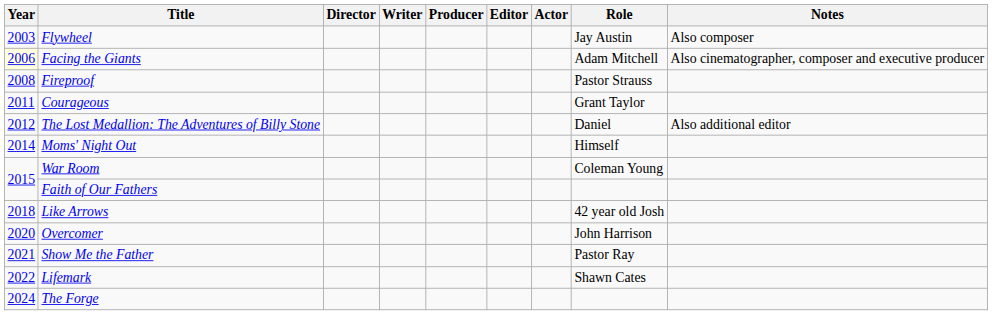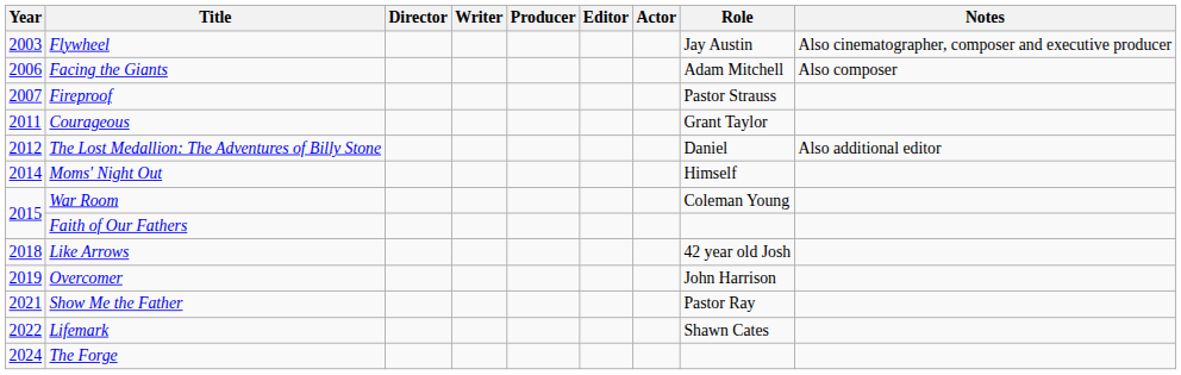 <table class="wikitable">
 <tr>
 <th>Year</th>
 <th>Title</th>
 <th>Director</th>
 <th>Writer</th>
 <th>Producer</th>
 <th>Editor</th>
 <th>Actor</th>
 <th>Role</th>
 <th>Notes</th>
 </tr>
 <tr>
 <td><a href='#'>2003</a></td>
 <td><em><a href='#'>Flywheel</a></em></td>
 <td></td>
 <td></td>
 <td></td>
 <td></td>
 <td></td>
 <td>Jay Austin</td>
-<td>Also composer</td>
+<td>Also cinematographer, composer and executive producer</td>
 </tr>
 <tr>
-<td style="background: lightyellow;"><a href='#'>2006</a></td>
+<td><a href='#'>2006</a></td>
 <td><em><a href='#'>Facing the Giants</a></em></td>
 <td></td>
 <td></td>
 <td></td>
 <td></td>
 <td></td>
 <td>Adam Mitchell</td>
-<td>Also cinematographer, composer and executive producer</td>
+<td>Also composer</td>
 </tr>
 <tr>
-<td><a href='#'>2008</a></td>
+<td><a href='#'>2007</a></td>
 <td><em><a href='#'>Fireproof</a></em></td>
 <td></td>
 <td></td>
 <td></td>
 <td></td>
 <td></td>
 <td>Pastor Strauss</td>
 <td></td>
 </tr>
 <tr>
 <td><a href='#'>2011</a></td>
 <td><em><a href='#'>Courageous</a></em></td>
 <td></td>
 <td></td>
 <td></td>
 <td></td>
 <td></td>
 <td>Grant Taylor</td>
 <td></td>
 </tr>
 <tr>
 <td><a href='#'>2012</a></td>
 <td><em><a href='#'>The Lost Medallion: The Adventures of Billy Stone</a></em></td>
 <td></td>
 <td></td>
 <td></td>
 <td></td>
 <td></td>
 <td>Daniel</td>
 <td>Also additional editor</td>
 </tr>
 <tr>
 <td><a href='#'>2014</a></td>
 <td><em><a href='#'>Moms' Night Out</a></em></td>
 <td></td>
 <td></td>
 <td></td>
 <td></td>
 <td></td>
 <td>Himself</td>
 <td></td>
 </tr>
 <tr>
 <td rowspan="2"><a href='#'>2015</a></td>
 <td><em><a href='#'>War Room</a></em></td>
 <td></td>
 <td></td>
 <td></td>
 <td></td>
 <td></td>
 <td>Coleman Young</td>
 <td></td>
 </tr>
 <tr>
 <td><em><a href='#'>Faith of Our Fathers</a></em></td>
 <td></td>
 <td></td>
 <td></td>
 <td></td>
 <td></td>
 <td></td>
 <td></td>
 </tr>
 <tr>
 <td><a href='#'>2018</a></td>
 <td><em><a href='#'>Like Arrows</a></em></td>
 <td></td>
 <td></td>
 <td></td>
 <td></td>
 <td></td>
 <td>42 year old Josh</td>
 <td></td>
 </tr>
 <tr>
-<td><a href='#'>2020</a></td>
+<td><a href='#'>2019</a></td>
 <td><em><a href='#'>Overcomer</a></em></td>
 <td></td>
 <td></td>
 <td></td>
 <td></td>
 <td></td>
 <td>John Harrison</td>
 <td></td>
 </tr>
 <tr>
 <td><a href='#'>2021</a></td>
 <td><em><a href='#'>Show Me the Father</a></em></td>
 <td></td>
 <td></td>
 <td></td>
 <td></td>
 <td></td>
 <td>Pastor Ray</td>
 <td></td>
 </tr>
 <tr>
 <td><a href='#'>2022</a></td>
 <td><em><a href='#'>Lifemark</a></em></td>
 <td></td>
 <td></td>
 <td></td>
 <td></td>
 <td></td>
 <td>Shawn Cates</td>
 <td></td>
 </tr>
 <tr>
 <td><a href='#'>2024</a></td>
 <td><em><a href='#'>The Forge</a></em></td>
 <td></td>
 <td></td>
 <td></td>
 <td></td>
 <td></td>
 <td></td>
 <td></td>
 </tr>
 </table>
